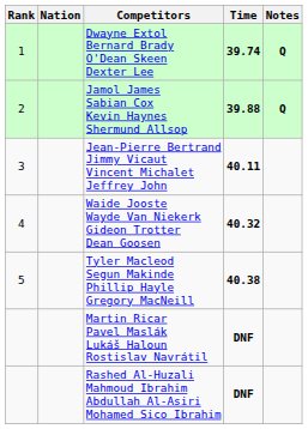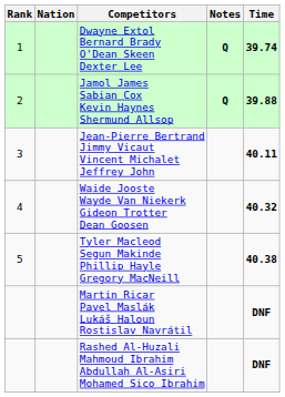 <table class="wikitable sortable" style="text-align:center">
 <tr>
 <th>Rank</th>
 <th>Nation</th>
 <th>Competitors</th>
+<th>Notes</th>
 <th>Time</th>
-<th>Notes</th>
 </tr>
 <tr bgcolor=ccffcc>
 <td>1</td>
 <td align=left></td>
 <td align=left><a href='#'>Dwayne Extol</a><br><a href='#'>Bernard Brady</a><br><a href='#'>O'Dean Skeen</a><br><a href='#'>Dexter Lee</a></td>
+<td><strong>Q</strong></td>
 <td><strong>39.74</strong></td>
-<td><strong>Q</strong></td>
 </tr>
 <tr bgcolor=ccffcc>
 <td>2</td>
 <td align=left></td>
 <td align=left><a href='#'>Jamol James</a><br><a href='#'>Sabian Cox</a><br><a href='#'>Kevin Haynes</a><br><a href='#'>Shermund Allsop</a></td>
+<td><strong>Q</strong></td>
 <td><strong>39.88</strong></td>
-<td><strong>Q</strong></td>
 </tr>
 <tr>
 <td>3</td>
 <td align=left></td>
 <td align=left><a href='#'>Jean-Pierre Bertrand</a><br><a href='#'>Jimmy Vicaut</a><br><a href='#'>Vincent Michalet</a><br><a href='#'>Jeffrey John</a></td>
+<td></td>
 <td><strong>40.11</strong></td>
-<td></td>
 </tr>
 <tr>
 <td>4</td>
 <td align=left></td>
 <td align=left><a href='#'>Waide Jooste</a><br><a href='#'>Wayde Van Niekerk</a><br><a href='#'>Gideon Trotter</a><br><a href='#'>Dean Goosen</a></td>
+<td></td>
 <td><strong>40.32</strong></td>
-<td></td>
 </tr>
 <tr>
 <td>5</td>
 <td align=left></td>
 <td align=left><a href='#'>Tyler Macleod</a><br><a href='#'>Segun Makinde</a><br><a href='#'>Phillip Hayle</a><br><a href='#'>Gregory MacNeill</a></td>
+<td></td>
 <td><strong>40.38</strong></td>
-<td></td>
 </tr>
 <tr>
 <td></td>
 <td align=left></td>
 <td align=left><a href='#'>Martin Ricar</a><br><a href='#'>Pavel Maslák</a><br><a href='#'>Lukáš Haloun</a><br><a href='#'>Rostislav Navrátil</a></td>
+<td></td>
 <td><strong>DNF</strong></td>
-<td></td>
 </tr>
 <tr>
 <td></td>
 <td align=left></td>
 <td align=left><a href='#'>Rashed Al-Huzali</a><br><a href='#'>Mahmoud Ibrahim</a><br><a href='#'>Abdullah Al-Asiri</a><br><a href='#'>Mohamed Sico Ibrahim</a></td>
+<td></td>
 <td><strong>DNF</strong></td>
-<td></td>
 </tr>
 </table>
